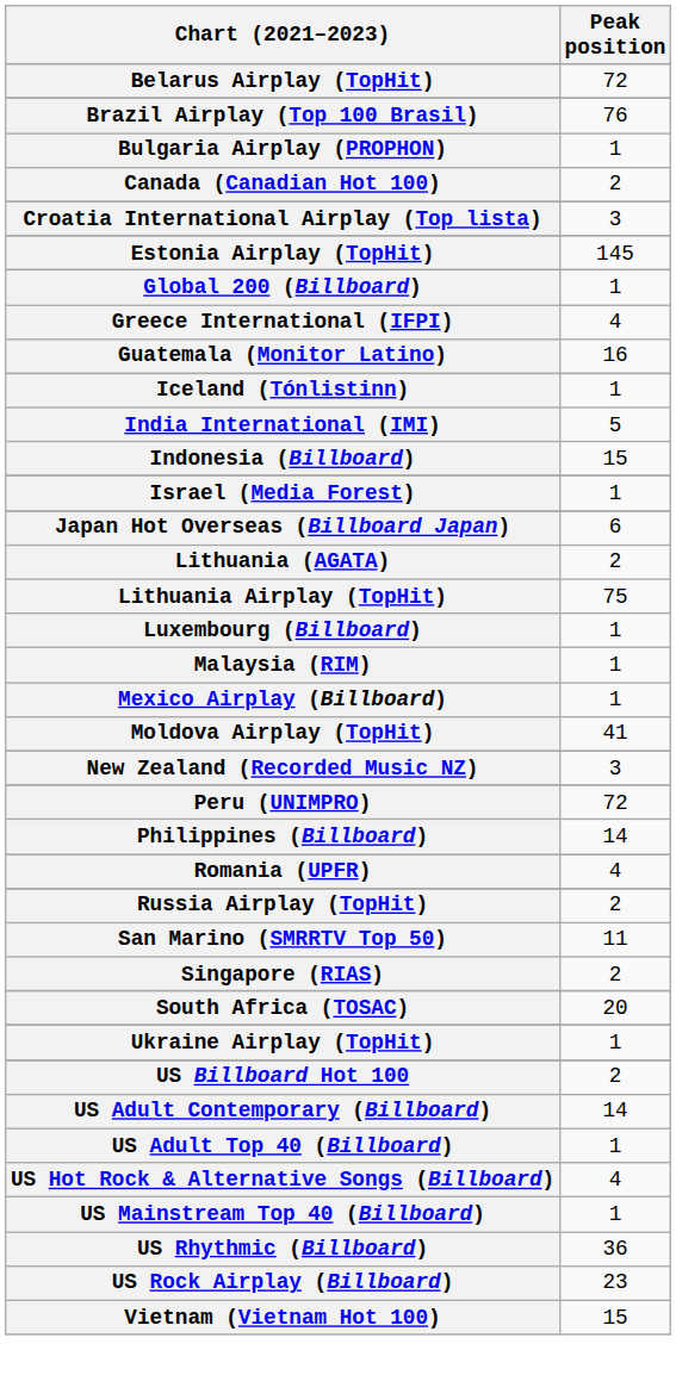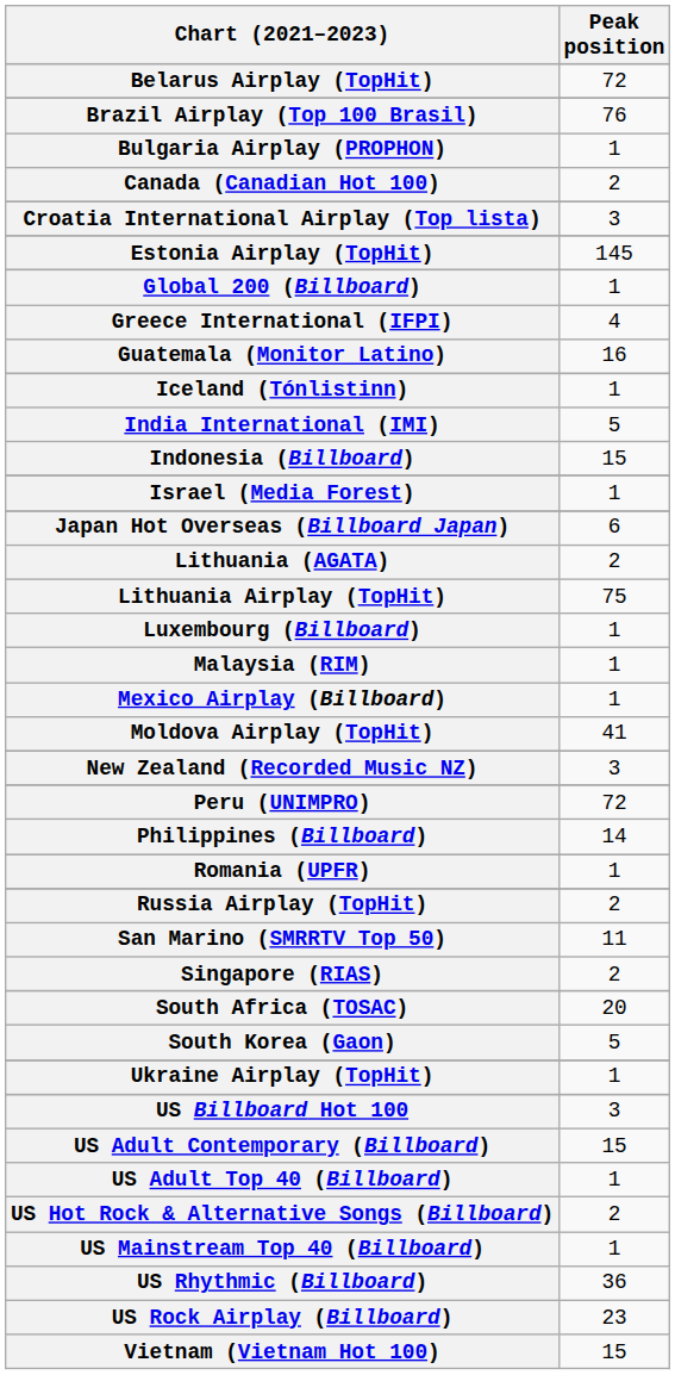 <table class="wikitable sortable plainrowheaders" style="text-align:center">
 <tr>
 <th scope="col">Chart (2021–2023)</th>
 <th scope="col">Peak<br>position</th>
 </tr>
 <tr>
 </tr>
 <tr>
 </tr>
 <tr>
 <th scope="row">Belarus Airplay (<a href='#'>TopHit</a>)</th>
 <td>72</td>
 </tr>
 <tr>
 </tr>
 <tr>
 </tr>
 <tr>
 <th scope="row">Brazil Airplay (<a href='#'>Top 100 Brasil</a>)</th>
 <td>76</td>
 </tr>
 <tr>
 <th scope="row">Bulgaria Airplay (<a href='#'>PROPHON</a>)</th>
 <td>1</td>
 </tr>
 <tr>
 <th scope="row">Canada (<a href='#'>Canadian Hot 100</a>)</th>
 <td>2</td>
 </tr>
 <tr>
 </tr>
 <tr>
 <th scope="row">Croatia International Airplay (<a href='#'>Top lista</a>)</th>
 <td>3</td>
 </tr>
 <tr>
 </tr>
 <tr>
 </tr>
 <tr>
 </tr>
 <tr>
 <th scope="row">Estonia Airplay (<a href='#'>TopHit</a>)</th>
 <td>145</td>
 </tr>
 <tr>
 </tr>
 <tr>
 </tr>
 <tr>
 </tr>
 <tr>
 <th scope="row"><a href='#'>Global 200</a> (<em><a href='#'>Billboard</a></em>)</th>
 <td>1</td>
 </tr>
 <tr>
 <th scope="row">Greece International (<a href='#'>IFPI</a>)</th>
 <td>4</td>
 </tr>
 <tr>
 <th scope="row">Guatemala (<a href='#'>Monitor Latino</a>)</th>
 <td>16</td>
 </tr>
 <tr>
 </tr>
 <tr>
 </tr>
 <tr>
 </tr>
 <tr>
 <th scope="row">Iceland (<a href='#'>Tónlistinn</a>)</th>
 <td>1</td>
 </tr>
 <tr>
 <th scope="row"><a href='#'>India International</a> (<a href='#'>IMI</a>)</th>
 <td>5</td>
 </tr>
 <tr>
 <th scope="row">Indonesia (<em><a href='#'>Billboard</a></em>)</th>
 <td>15</td>
 </tr>
 <tr>
 </tr>
 <tr>
 <th scope="row">Israel (<a href='#'>Media Forest</a>)</th>
 <td>1</td>
 </tr>
 <tr>
 </tr>
 <tr>
 <th scope="row">Japan Hot Overseas (<em><a href='#'>Billboard Japan</a></em>)</th>
 <td>6</td>
 </tr>
 <tr>
 <th scope="row">Lithuania (<a href='#'>AGATA</a>)</th>
 <td>2</td>
 </tr>
 <tr>
 <th scope="row">Lithuania Airplay (<a href='#'>TopHit</a>)</th>
 <td>75</td>
 </tr>
 <tr>
 <th scope="row">Luxembourg (<em><a href='#'>Billboard</a></em>)</th>
 <td>1</td>
 </tr>
 <tr>
 <th scope="row">Malaysia (<a href='#'>RIM</a>)</th>
 <td>1</td>
 </tr>
 <tr>
 <th scope="row"><a href='#'>Mexico Airplay</a> (<em>Billboard</em>)</th>
 <td>1</td>
 </tr>
 <tr>
 <th scope="row">Moldova Airplay (<a href='#'>TopHit</a>)</th>
 <td>41</td>
 </tr>
 <tr>
 </tr>
 <tr>
 </tr>
 <tr>
 <th scope="row">New Zealand (<a href='#'>Recorded Music NZ</a>)</th>
 <td>3</td>
 </tr>
 <tr>
 </tr>
 <tr>
 <th scope="row">Peru (<a href='#'>UNIMPRO</a>)</th>
 <td>72</td>
 </tr>
 <tr>
 <th scope="row">Philippines (<em><a href='#'>Billboard</a></em>)</th>
 <td>14</td>
 </tr>
 <tr>
 </tr>
 <tr>
 </tr>
 <tr>
 <th scope="row">Romania (<a href='#'>UPFR</a>)</th>
-<td>4</td>
+<td>1</td>
 </tr>
 <tr>
 </tr>
 <tr>
 </tr>
 <tr>
 <th scope="row">Russia Airplay (<a href='#'>TopHit</a>)</th>
 <td>2</td>
 </tr>
 <tr>
 <th scope="row">San Marino (<a href='#'>SMRRTV Top 50</a>)</th>
 <td>11</td>
 </tr>
 <tr>
 <th scope="row">Singapore (<a href='#'>RIAS</a>)</th>
 <td>2</td>
 </tr>
 <tr>
 </tr>
 <tr>
 </tr>
 <tr>
 <th scope="row">South Africa (<a href='#'>TOSAC</a>)</th>
 <td>20</td>
 </tr>
 <tr>
+<th scope="row">South Korea (<a href='#'>Gaon</a>)</th>
+<td>5</td>
+</tr>
+<tr>
 </tr>
 <tr>
 </tr>
 <tr>
 </tr>
 <tr>
 <th scope="row">Ukraine Airplay (<a href='#'>TopHit</a>)</th>
 <td>1</td>
 </tr>
 <tr>
 </tr>
 <tr>
 <th scope="row">US <a href='#'><em>Billboard</em> Hot 100</a></th>
-<td>2</td>
+<td>3</td>
 </tr>
 <tr>
 <th scope="row">US <a href='#'>Adult Contemporary</a> (<em><a href='#'>Billboard</a></em>)</th>
-<td>14</td>
+<td>15</td>
 </tr>
 <tr>
 <th scope="row">US <a href='#'>Adult Top 40</a> (<em><a href='#'>Billboard</a></em>)</th>
 <td>1</td>
 </tr>
 <tr>
 <th scope="row">US <a href='#'>Hot Rock & Alternative Songs</a> (<em><a href='#'>Billboard</a></em>)</th>
-<td>4</td>
+<td>2</td>
 </tr>
 <tr>
 <th scope="row">US <a href='#'>Mainstream Top 40</a> (<em><a href='#'>Billboard</a></em>)</th>
 <td>1</td>
 </tr>
 <tr>
 <th scope="row">US <a href='#'>Rhythmic</a> (<em><a href='#'>Billboard</a></em>)</th>
 <td>36</td>
 </tr>
 <tr>
 <th scope="row">US <a href='#'>Rock Airplay</a> (<em><a href='#'>Billboard</a></em>)</th>
 <td>23</td>
 </tr>
 <tr>
 <th scope="row">Vietnam (<a href='#'>Vietnam Hot 100</a>)</th>
 <td>15</td>
 </tr>
 </table>
